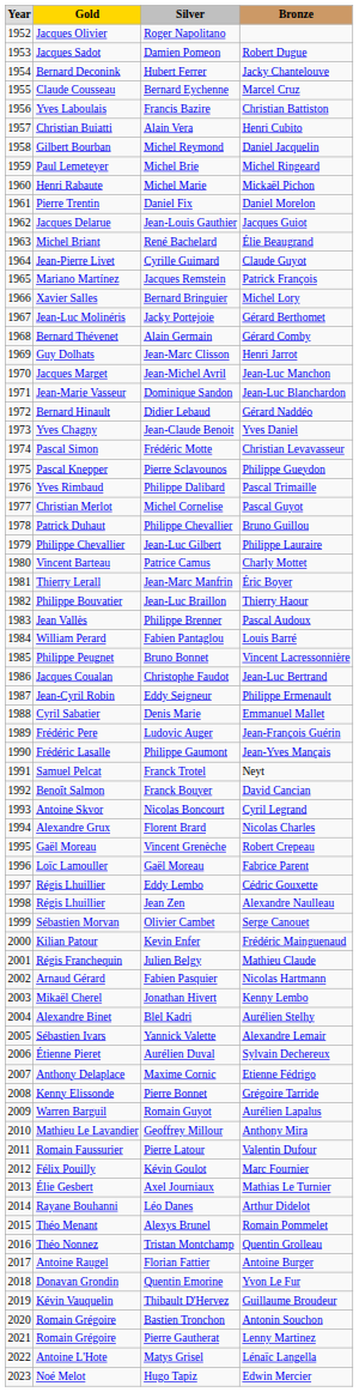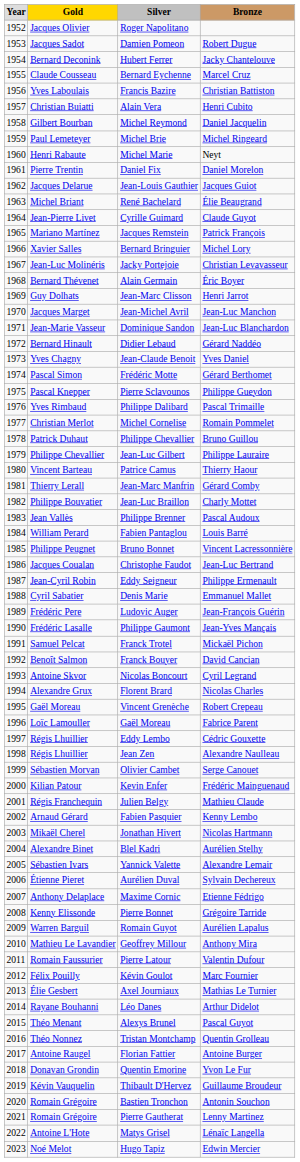 <table class="wikitable sortable" style="font-size:95%">
 <tr style="text-align:center; background:#e4e4e4; font-weight:bold;">
 <td style="background:#ddd; ">Year</td>
 <td style="background:gold; ">Gold</td>
 <td style="background:silver; ">Silver</td>
 <td style="background:#c96; ">Bronze</td>
 </tr>
 <tr>
 <td>1952</td>
 <td><a href='#'>Jacques Olivier</a></td>
 <td><a href='#'>Roger Napolitano</a></td>
 <td></td>
 </tr>
 <tr>
 <td>1953</td>
 <td><a href='#'>Jacques Sadot</a></td>
 <td><a href='#'>Damien Pomeon</a></td>
 <td><a href='#'>Robert Dugue</a></td>
 </tr>
 <tr>
 <td>1954</td>
 <td><a href='#'>Bernard Deconink</a></td>
 <td><a href='#'>Hubert Ferrer</a></td>
 <td><a href='#'>Jacky Chantelouve</a></td>
 </tr>
 <tr>
 <td>1955</td>
 <td><a href='#'>Claude Cousseau</a></td>
 <td><a href='#'>Bernard Eychenne</a></td>
 <td><a href='#'>Marcel Cruz</a></td>
 </tr>
 <tr>
 <td>1956</td>
 <td><a href='#'>Yves Laboulais</a></td>
 <td><a href='#'>Francis Bazire</a></td>
 <td><a href='#'>Christian Battiston</a></td>
 </tr>
 <tr>
 <td>1957</td>
 <td><a href='#'>Christian Buiatti</a></td>
 <td><a href='#'>Alain Vera</a></td>
 <td><a href='#'>Henri Cubito</a></td>
 </tr>
 <tr>
 <td>1958</td>
 <td><a href='#'>Gilbert Bourban</a></td>
 <td><a href='#'>Michel Reymond</a></td>
 <td><a href='#'>Daniel Jacquelin</a></td>
 </tr>
 <tr>
 <td>1959</td>
 <td><a href='#'>Paul Lemeteyer</a></td>
 <td><a href='#'>Michel Brie</a></td>
 <td><a href='#'>Michel Ringeard</a></td>
 </tr>
 <tr>
 <td>1960</td>
 <td><a href='#'>Henri Rabaute</a></td>
 <td><a href='#'>Michel Marie</a></td>
-<td><a href='#'>Mickaël Pichon</a></td>
+<td>Neyt</td>
 </tr>
 <tr>
 <td>1961</td>
 <td><a href='#'>Pierre Trentin</a></td>
 <td><a href='#'>Daniel Fix</a></td>
 <td><a href='#'>Daniel Morelon</a></td>
 </tr>
 <tr>
 <td>1962</td>
 <td><a href='#'>Jacques Delarue</a></td>
 <td><a href='#'>Jean-Louis Gauthier</a></td>
 <td><a href='#'>Jacques Guiot</a></td>
 </tr>
 <tr>
 <td>1963</td>
 <td><a href='#'>Michel Briant</a></td>
 <td><a href='#'>René Bachelard</a></td>
 <td><a href='#'>Élie Beaugrand</a></td>
 </tr>
 <tr>
 <td>1964</td>
 <td><a href='#'>Jean-Pierre Livet</a></td>
 <td><a href='#'>Cyrille Guimard</a></td>
 <td><a href='#'>Claude Guyot</a></td>
 </tr>
 <tr>
 <td>1965</td>
 <td><a href='#'>Mariano Martínez</a></td>
 <td><a href='#'>Jacques Remstein</a></td>
 <td><a href='#'>Patrick François</a></td>
 </tr>
 <tr>
 <td>1966</td>
 <td><a href='#'>Xavier Salles</a></td>
 <td><a href='#'>Bernard Bringuier</a></td>
 <td><a href='#'>Michel Lory</a></td>
 </tr>
 <tr>
 <td>1967</td>
 <td><a href='#'>Jean-Luc Molinéris</a></td>
 <td><a href='#'>Jacky Portejoie</a></td>
-<td><a href='#'>Gérard Berthomet</a></td>
+<td><a href='#'>Christian Levavasseur</a></td>
 </tr>
 <tr>
 <td>1968</td>
 <td><a href='#'>Bernard Thévenet</a></td>
 <td><a href='#'>Alain Germain</a></td>
-<td><a href='#'>Gérard Comby</a></td>
+<td><a href='#'>Éric Boyer</a></td>
 </tr>
 <tr>
 <td>1969</td>
 <td><a href='#'>Guy Dolhats</a></td>
 <td><a href='#'>Jean-Marc Clisson</a></td>
 <td><a href='#'>Henri Jarrot</a></td>
 </tr>
 <tr>
 <td>1970</td>
 <td><a href='#'>Jacques Marget</a></td>
 <td><a href='#'>Jean-Michel Avril</a></td>
 <td><a href='#'>Jean-Luc Manchon</a></td>
 </tr>
 <tr>
 <td>1971</td>
 <td><a href='#'>Jean-Marie Vasseur</a></td>
 <td><a href='#'>Dominique Sandon</a></td>
 <td><a href='#'>Jean-Luc Blanchardon</a></td>
 </tr>
 <tr>
 <td>1972</td>
 <td><a href='#'>Bernard Hinault</a></td>
 <td><a href='#'>Didier Lebaud</a></td>
 <td><a href='#'>Gérard Naddéo</a></td>
 </tr>
 <tr>
 <td>1973</td>
 <td><a href='#'>Yves Chagny</a></td>
 <td><a href='#'>Jean-Claude Benoit</a></td>
 <td><a href='#'>Yves Daniel</a></td>
 </tr>
 <tr>
 <td>1974</td>
 <td><a href='#'>Pascal Simon</a></td>
 <td><a href='#'>Frédéric Motte</a></td>
-<td><a href='#'>Christian Levavasseur</a></td>
+<td><a href='#'>Gérard Berthomet</a></td>
 </tr>
 <tr>
 <td>1975</td>
 <td><a href='#'>Pascal Knepper</a></td>
 <td><a href='#'>Pierre Sclavounos</a></td>
 <td><a href='#'>Philippe Gueydon</a></td>
 </tr>
 <tr>
 <td>1976</td>
 <td><a href='#'>Yves Rimbaud</a></td>
 <td><a href='#'>Philippe Dalibard</a></td>
 <td><a href='#'>Pascal Trimaille</a></td>
 </tr>
 <tr>
 <td>1977</td>
 <td><a href='#'>Christian Merlot</a></td>
 <td><a href='#'>Michel Cornelise</a></td>
-<td><a href='#'>Pascal Guyot</a></td>
+<td><a href='#'>Romain Pommelet</a></td>
 </tr>
 <tr>
 <td>1978</td>
 <td><a href='#'>Patrick Duhaut</a></td>
 <td><a href='#'>Philippe Chevallier</a></td>
 <td><a href='#'>Bruno Guillou</a></td>
 </tr>
 <tr>
 <td>1979</td>
 <td><a href='#'>Philippe Chevallier</a></td>
 <td><a href='#'>Jean-Luc Gilbert</a></td>
 <td><a href='#'>Philippe Lauraire</a></td>
 </tr>
 <tr>
 <td>1980</td>
 <td><a href='#'>Vincent Barteau</a></td>
 <td><a href='#'>Patrice Camus</a></td>
-<td><a href='#'>Charly Mottet</a></td>
+<td><a href='#'>Thierry Haour</a></td>
 </tr>
 <tr>
 <td>1981</td>
 <td><a href='#'>Thierry Lerall</a></td>
 <td><a href='#'>Jean-Marc Manfrin</a></td>
-<td><a href='#'>Éric Boyer</a></td>
+<td><a href='#'>Gérard Comby</a></td>
 </tr>
 <tr>
 <td>1982</td>
 <td><a href='#'>Philippe Bouvatier</a></td>
 <td><a href='#'>Jean-Luc Braillon</a></td>
-<td><a href='#'>Thierry Haour</a></td>
+<td><a href='#'>Charly Mottet</a></td>
 </tr>
 <tr>
 <td>1983</td>
 <td><a href='#'>Jean Vallès</a></td>
 <td><a href='#'>Philippe Brenner</a></td>
 <td><a href='#'>Pascal Audoux</a></td>
 </tr>
 <tr>
 <td>1984</td>
 <td><a href='#'>William Perard</a></td>
 <td><a href='#'>Fabien Pantaglou</a></td>
 <td><a href='#'>Louis Barré</a></td>
 </tr>
 <tr>
 <td>1985</td>
 <td><a href='#'>Philippe Peugnet</a></td>
 <td><a href='#'>Bruno Bonnet</a></td>
 <td><a href='#'>Vincent Lacressonnière</a></td>
 </tr>
 <tr>
 <td>1986</td>
 <td><a href='#'>Jacques Coualan</a></td>
 <td><a href='#'>Christophe Faudot</a></td>
 <td><a href='#'>Jean-Luc Bertrand</a></td>
 </tr>
 <tr>
 <td>1987</td>
 <td><a href='#'>Jean-Cyril Robin</a></td>
 <td><a href='#'>Eddy Seigneur</a></td>
 <td><a href='#'>Philippe Ermenault</a></td>
 </tr>
 <tr>
 <td>1988</td>
 <td><a href='#'>Cyril Sabatier</a></td>
 <td><a href='#'>Denis Marie</a></td>
 <td><a href='#'>Emmanuel Mallet</a></td>
 </tr>
 <tr>
 <td>1989</td>
 <td><a href='#'>Frédéric Pere</a></td>
 <td><a href='#'>Ludovic Auger</a></td>
 <td><a href='#'>Jean-François Guérin</a></td>
 </tr>
 <tr>
 <td>1990</td>
 <td><a href='#'>Frédéric Lasalle</a></td>
 <td><a href='#'>Philippe Gaumont</a></td>
 <td><a href='#'>Jean-Yves Mançais</a></td>
 </tr>
 <tr>
 <td>1991</td>
 <td><a href='#'>Samuel Pelcat</a></td>
 <td><a href='#'>Franck Trotel</a></td>
-<td>Neyt</td>
+<td><a href='#'>Mickaël Pichon</a></td>
 </tr>
 <tr>
 <td>1992</td>
 <td><a href='#'>Benoît Salmon</a></td>
 <td><a href='#'>Franck Bouyer</a></td>
 <td><a href='#'>David Cancian</a></td>
 </tr>
 <tr>
 <td>1993</td>
 <td><a href='#'>Antoine Skvor</a></td>
 <td><a href='#'>Nicolas Boncourt</a></td>
 <td><a href='#'>Cyril Legrand</a></td>
 </tr>
 <tr>
 <td>1994</td>
 <td><a href='#'>Alexandre Grux</a></td>
 <td><a href='#'>Florent Brard</a></td>
 <td><a href='#'>Nicolas Charles</a></td>
 </tr>
 <tr>
 <td>1995</td>
 <td><a href='#'>Gaël Moreau</a></td>
 <td><a href='#'>Vincent Grenèche</a></td>
 <td><a href='#'>Robert Crepeau</a></td>
 </tr>
 <tr>
 <td>1996</td>
 <td><a href='#'>Loïc Lamouller</a></td>
 <td><a href='#'>Gaël Moreau</a></td>
 <td><a href='#'>Fabrice Parent</a></td>
 </tr>
 <tr>
 <td>1997</td>
 <td><a href='#'>Régis Lhuillier</a></td>
 <td><a href='#'>Eddy Lembo</a></td>
 <td><a href='#'>Cédric Gouxette</a></td>
 </tr>
 <tr>
 <td>1998</td>
 <td><a href='#'>Régis Lhuillier</a></td>
 <td><a href='#'>Jean Zen</a></td>
 <td><a href='#'>Alexandre Naulleau</a></td>
 </tr>
 <tr>
 <td>1999</td>
 <td><a href='#'>Sébastien Morvan</a></td>
 <td><a href='#'>Olivier Cambet</a></td>
 <td><a href='#'>Serge Canouet</a></td>
 </tr>
 <tr>
 <td>2000</td>
 <td><a href='#'>Kilian Patour</a></td>
 <td><a href='#'>Kevin Enfer</a></td>
 <td><a href='#'>Frédéric Mainguenaud</a></td>
 </tr>
 <tr>
 <td>2001</td>
 <td><a href='#'>Régis Franchequin</a></td>
 <td><a href='#'>Julien Belgy</a></td>
 <td><a href='#'>Mathieu Claude</a></td>
 </tr>
 <tr>
 <td>2002</td>
 <td><a href='#'>Arnaud Gérard</a></td>
 <td><a href='#'>Fabien Pasquier</a></td>
-<td><a href='#'>Nicolas Hartmann</a></td>
+<td><a href='#'>Kenny Lembo</a></td>
 </tr>
 <tr>
 <td>2003</td>
 <td><a href='#'>Mikaël Cherel</a></td>
 <td><a href='#'>Jonathan Hivert</a></td>
-<td><a href='#'>Kenny Lembo</a></td>
+<td><a href='#'>Nicolas Hartmann</a></td>
 </tr>
 <tr>
 <td>2004</td>
 <td><a href='#'>Alexandre Binet</a></td>
 <td><a href='#'>Blel Kadri</a></td>
 <td><a href='#'>Aurélien Stelhy</a></td>
 </tr>
 <tr>
 <td>2005</td>
 <td><a href='#'>Sébastien Ivars</a></td>
 <td><a href='#'>Yannick Valette</a></td>
 <td><a href='#'>Alexandre Lemair</a></td>
 </tr>
 <tr>
 <td>2006</td>
 <td><a href='#'>Étienne Pieret</a></td>
 <td><a href='#'>Aurélien Duval</a></td>
 <td><a href='#'>Sylvain Dechereux</a></td>
 </tr>
 <tr>
 <td>2007</td>
 <td><a href='#'>Anthony Delaplace</a></td>
 <td><a href='#'>Maxime Cornic</a></td>
 <td><a href='#'>Etienne Fédrigo</a></td>
 </tr>
 <tr>
 <td>2008</td>
 <td><a href='#'>Kenny Elissonde</a></td>
 <td><a href='#'>Pierre Bonnet</a></td>
 <td><a href='#'>Grégoire Tarride</a></td>
 </tr>
 <tr>
 <td>2009</td>
 <td><a href='#'>Warren Barguil</a></td>
 <td><a href='#'>Romain Guyot</a></td>
 <td><a href='#'>Aurélien Lapalus</a></td>
 </tr>
 <tr>
 <td>2010</td>
 <td><a href='#'>Mathieu Le Lavandier</a></td>
 <td><a href='#'>Geoffrey Millour</a></td>
 <td><a href='#'>Anthony Mira</a></td>
 </tr>
 <tr>
 <td>2011</td>
 <td><a href='#'>Romain Faussurier</a></td>
 <td><a href='#'>Pierre Latour</a></td>
 <td><a href='#'>Valentin Dufour</a></td>
 </tr>
 <tr>
 <td>2012</td>
 <td><a href='#'>Félix Pouilly</a></td>
 <td><a href='#'>Kévin Goulot</a></td>
 <td><a href='#'>Marc Fournier</a></td>
 </tr>
 <tr>
 <td>2013</td>
 <td><a href='#'>Élie Gesbert</a></td>
 <td><a href='#'>Axel Journiaux</a></td>
 <td><a href='#'>Mathias Le Turnier</a></td>
 </tr>
 <tr>
 <td>2014</td>
 <td><a href='#'>Rayane Bouhanni</a></td>
 <td><a href='#'>Léo Danes</a></td>
 <td><a href='#'>Arthur Didelot</a></td>
 </tr>
 <tr>
 <td>2015</td>
 <td><a href='#'>Théo Menant</a></td>
 <td><a href='#'>Alexys Brunel</a></td>
-<td><a href='#'>Romain Pommelet</a></td>
+<td><a href='#'>Pascal Guyot</a></td>
 </tr>
 <tr>
 <td>2016</td>
 <td><a href='#'>Théo Nonnez</a></td>
 <td><a href='#'>Tristan Montchamp</a></td>
 <td><a href='#'>Quentin Grolleau</a></td>
 </tr>
 <tr>
 <td>2017</td>
 <td><a href='#'>Antoine Raugel</a></td>
 <td><a href='#'>Florian Fattier</a></td>
 <td><a href='#'>Antoine Burger</a></td>
 </tr>
 <tr>
 <td>2018</td>
 <td><a href='#'>Donavan Grondin</a></td>
 <td><a href='#'>Quentin Emorine</a></td>
 <td><a href='#'>Yvon Le Fur</a></td>
 </tr>
 <tr>
 <td>2019</td>
 <td><a href='#'>Kévin Vauquelin</a></td>
 <td><a href='#'>Thibault D'Hervez</a></td>
 <td><a href='#'>Guillaume Broudeur</a></td>
 </tr>
 <tr>
 <td>2020</td>
 <td><a href='#'>Romain Grégoire</a></td>
 <td><a href='#'>Bastien Tronchon</a></td>
 <td><a href='#'>Antonin Souchon</a></td>
 </tr>
 <tr>
 <td>2021</td>
 <td><a href='#'>Romain Grégoire</a></td>
 <td><a href='#'>Pierre Gautherat</a></td>
 <td><a href='#'>Lenny Martinez</a></td>
 </tr>
 <tr>
 <td>2022</td>
 <td><a href='#'>Antoine L'Hote</a></td>
 <td><a href='#'>Matys Grisel</a></td>
 <td><a href='#'>Lénaïc Langella</a></td>
 </tr>
 <tr>
 <td>2023</td>
 <td><a href='#'>Noé Melot</a></td>
 <td><a href='#'>Hugo Tapiz</a></td>
 <td><a href='#'>Edwin Mercier</a></td>
 </tr>
 </table>
